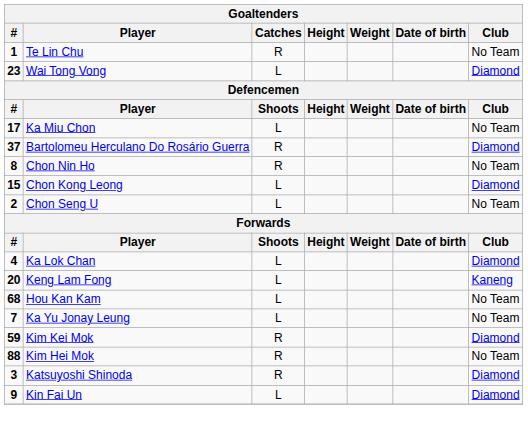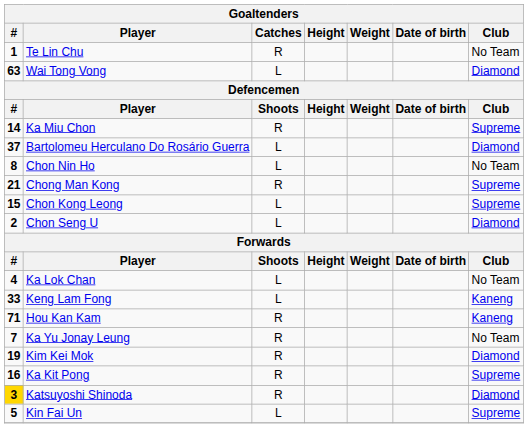 <table class="wikitable">
 <tr>
 <th colspan=7>Goaltenders</th>
 </tr>
 <tr>
 <th>#</th>
 <th>Player</th>
 <th>Catches</th>
 <th>Height</th>
 <th>Weight</th>
 <th>Date of birth</th>
 <th>Club</th>
 </tr>
 <tr>
 <td align=center><strong>1</strong></td>
 <td><a href='#'>Te Lin Chu</a></td>
 <td align=center>R</td>
 <td align=center></td>
 <td align=center></td>
 <td></td>
 <td> No Team</td>
 </tr>
 <tr>
-<td align=center><strong>23</strong></td>
+<td align=center><strong>63</strong></td>
 <td><a href='#'>Wai Tong Vong</a></td>
 <td align=center>L</td>
 <td align=center></td>
 <td align=center></td>
 <td></td>
 <td> <a href='#'>Diamond</a></td>
 </tr>
 <tr>
 <th colspan="7">Defencemen</th>
 </tr>
 <tr>
 <th>#</th>
 <th>Player</th>
 <th>Shoots</th>
 <th>Height</th>
 <th>Weight</th>
 <th>Date of birth</th>
 <th>Club</th>
 </tr>
 <tr>
-<td align=center><strong>17</strong></td>
+<td align=center><strong>14</strong></td>
 <td><a href='#'>Ka Miu Chon</a></td>
-<td align=center>L</td>
+<td align=center>R</td>
 <td align=center></td>
 <td align=center></td>
 <td></td>
-<td> No Team</td>
+<td> <a href='#'>Supreme</a></td>
 </tr>
 <tr>
 <td align=center><strong>37</strong></td>
 <td><a href='#'>Bartolomeu Herculano Do Rosário Guerra</a></td>
-<td align=center>R</td>
+<td align=center>L</td>
 <td align=center></td>
 <td align=center></td>
 <td></td>
 <td> <a href='#'>Diamond</a></td>
 </tr>
 <tr>
 <td align=center><strong>8</strong></td>
 <td><a href='#'>Chon Nin Ho</a></td>
+<td align=center>L</td>
+<td align=center></td>
+<td align=center></td>
+<td></td>
+<td> No Team</td>
+</tr>
+<tr>
+<td align=center><strong>21</strong></td>
+<td><a href='#'>Chong Man Kong</a></td>
 <td align=center>R</td>
 <td align=center></td>
 <td align=center></td>
 <td></td>
-<td> No Team</td>
+<td> <a href='#'>Supreme</a></td>
 </tr>
 <tr>
 <td align=center><strong>15</strong></td>
 <td><a href='#'>Chon Kong Leong</a></td>
 <td align=center>L</td>
 <td align=center></td>
 <td align=center></td>
 <td></td>
-<td> <a href='#'>Diamond</a></td>
+<td> <a href='#'>Supreme</a></td>
 </tr>
 <tr>
 <td align=center><strong>2</strong></td>
 <td><a href='#'>Chon Seng U</a></td>
 <td align=center>L</td>
 <td align=center></td>
 <td align=center></td>
 <td></td>
-<td> No Team</td>
+<td> <a href='#'>Diamond</a></td>
 </tr>
 <tr>
 <th colspan="7">Forwards</th>
 </tr>
 <tr>
 <th>#</th>
 <th>Player</th>
 <th>Shoots</th>
 <th>Height</th>
 <th>Weight</th>
 <th>Date of birth</th>
 <th>Club</th>
 </tr>
 <tr>
 <td align=center><strong>4</strong></td>
 <td><a href='#'>Ka Lok Chan</a></td>
 <td align=center>L</td>
 <td align=center></td>
 <td align=center></td>
 <td></td>
-<td> <a href='#'>Diamond</a></td>
+<td> No Team</td>
 </tr>
 <tr>
-<td align=center><strong>20</strong></td>
+<td align=center><strong>33</strong></td>
 <td><a href='#'>Keng Lam Fong</a></td>
 <td align=center>L</td>
 <td align=center></td>
 <td align=center></td>
 <td></td>
 <td> <a href='#'>Kaneng</a></td>
 </tr>
 <tr>
-<td align=center><strong>68</strong></td>
+<td align=center><strong>71</strong></td>
 <td><a href='#'>Hou Kan Kam</a></td>
-<td align=center>L</td>
+<td align=center>R</td>
+<td align=center></td>
+<td align=center></td>
+<td></td>
+<td> <a href='#'>Kaneng</a></td>
+</tr>
+<tr>
+<td align=center><strong>7</strong></td>
+<td><a href='#'>Ka Yu Jonay Leung</a></td>
+<td align=center>R</td>
 <td align=center></td>
 <td align=center></td>
 <td></td>
 <td> No Team</td>
 </tr>
 <tr>
-<td align=center><strong>7</strong></td>
-<td><a href='#'>Ka Yu Jonay Leung</a></td>
-<td align=center>L</td>
-<td align=center></td>
-<td align=center></td>
-<td></td>
-<td> No Team</td>
-</tr>
-<tr>
-<td align=center><strong>59</strong></td>
+<td align=center><strong>19</strong></td>
 <td><a href='#'>Kim Kei Mok</a></td>
 <td align=center>R</td>
 <td align=center></td>
 <td align=center></td>
 <td></td>
 <td> <a href='#'>Diamond</a></td>
 </tr>
 <tr>
-<td align=center><strong>88</strong></td>
-<td><a href='#'>Kim Hei Mok</a></td>
+<td align=center><strong>16</strong></td>
+<td><a href='#'>Ka Kit Pong</a></td>
 <td align=center>R</td>
 <td align=center></td>
 <td align=center></td>
 <td></td>
-<td> No Team</td>
+<td> <a href='#'>Supreme</a></td>
 </tr>
 <tr>
-<td align=center><strong>3</strong></td>
+<td align=center style="background: gold;"><strong>3</strong></td>
 <td><a href='#'>Katsuyoshi Shinoda</a></td>
 <td align=center>R</td>
 <td align=center></td>
 <td align=center></td>
 <td></td>
 <td> <a href='#'>Diamond</a></td>
 </tr>
 <tr>
-<td align=center><strong>9</strong></td>
+<td align=center><strong>5</strong></td>
 <td><a href='#'>Kin Fai Un</a></td>
 <td align=center>L</td>
 <td align=center></td>
 <td align=center></td>
 <td></td>
-<td> <a href='#'>Diamond</a></td>
+<td> <a href='#'>Supreme</a></td>
 </tr>
 <tr>
 </tr>
 </table>
